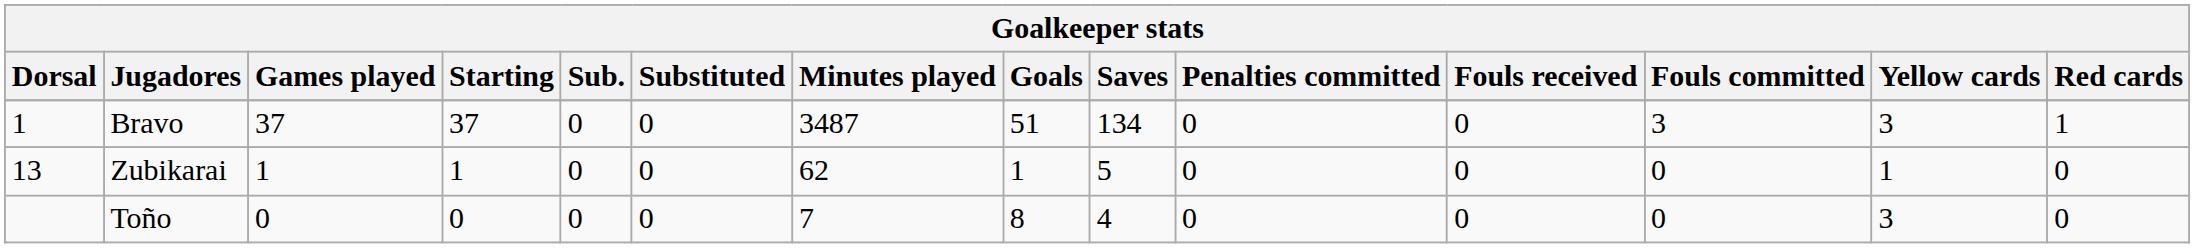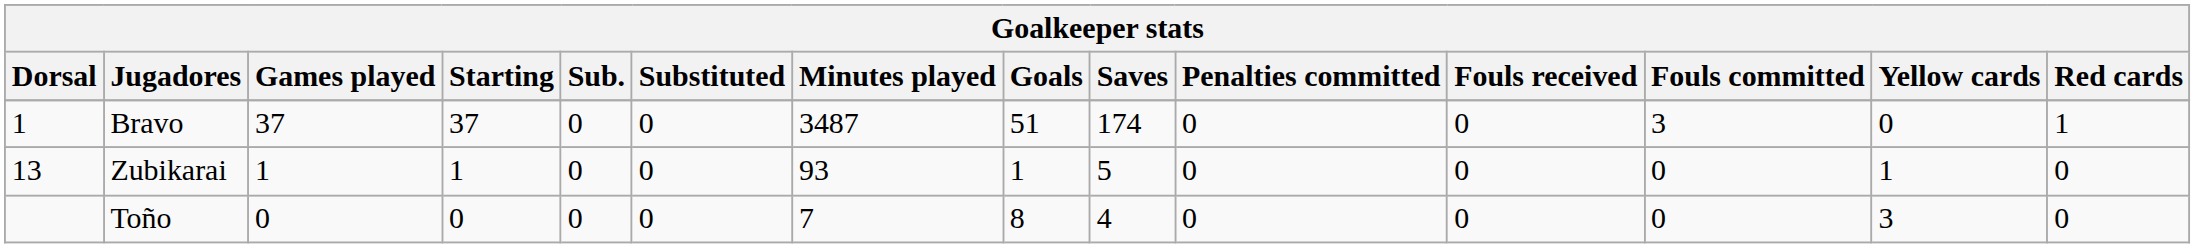 <table class="wikitable collapsible collapsed">
 <tr>
 <th colspan="14"><strong>Goalkeeper stats</strong></th>
 </tr>
 <tr>
 <th>Dorsal</th>
 <th>Jugadores</th>
 <th>Games played</th>
 <th>Starting</th>
 <th>Sub.</th>
 <th>Substituted</th>
 <th>Minutes played</th>
 <th>Goals</th>
 <th>Saves</th>
 <th>Penalties committed</th>
 <th>Fouls received</th>
 <th>Fouls committed</th>
 <th>Yellow cards</th>
 <th>Red cards</th>
 </tr>
 <tr>
 </tr>
 <tr>
 <td>1</td>
 <td>Bravo</td>
 <td>37</td>
 <td>37</td>
 <td>0</td>
 <td>0</td>
 <td>3487</td>
 <td>51</td>
-<td>134</td>
+<td>174</td>
 <td>0</td>
 <td>0</td>
 <td>3</td>
-<td>3</td>
+<td>0</td>
 <td>1</td>
 </tr>
 <tr>
 <td>13</td>
 <td>Zubikarai</td>
 <td>1</td>
 <td>1</td>
 <td>0</td>
 <td>0</td>
-<td>62</td>
+<td>93</td>
 <td>1</td>
 <td>5</td>
 <td>0</td>
 <td>0</td>
 <td>0</td>
 <td>1</td>
 <td>0</td>
 </tr>
 <tr>
 <td></td>
 <td>Toño</td>
 <td>0</td>
 <td>0</td>
 <td>0</td>
 <td>0</td>
 <td>7</td>
 <td>8</td>
 <td>4</td>
 <td>0</td>
 <td>0</td>
 <td>0</td>
 <td>3</td>
 <td>0</td>
 </tr>
 </table>
